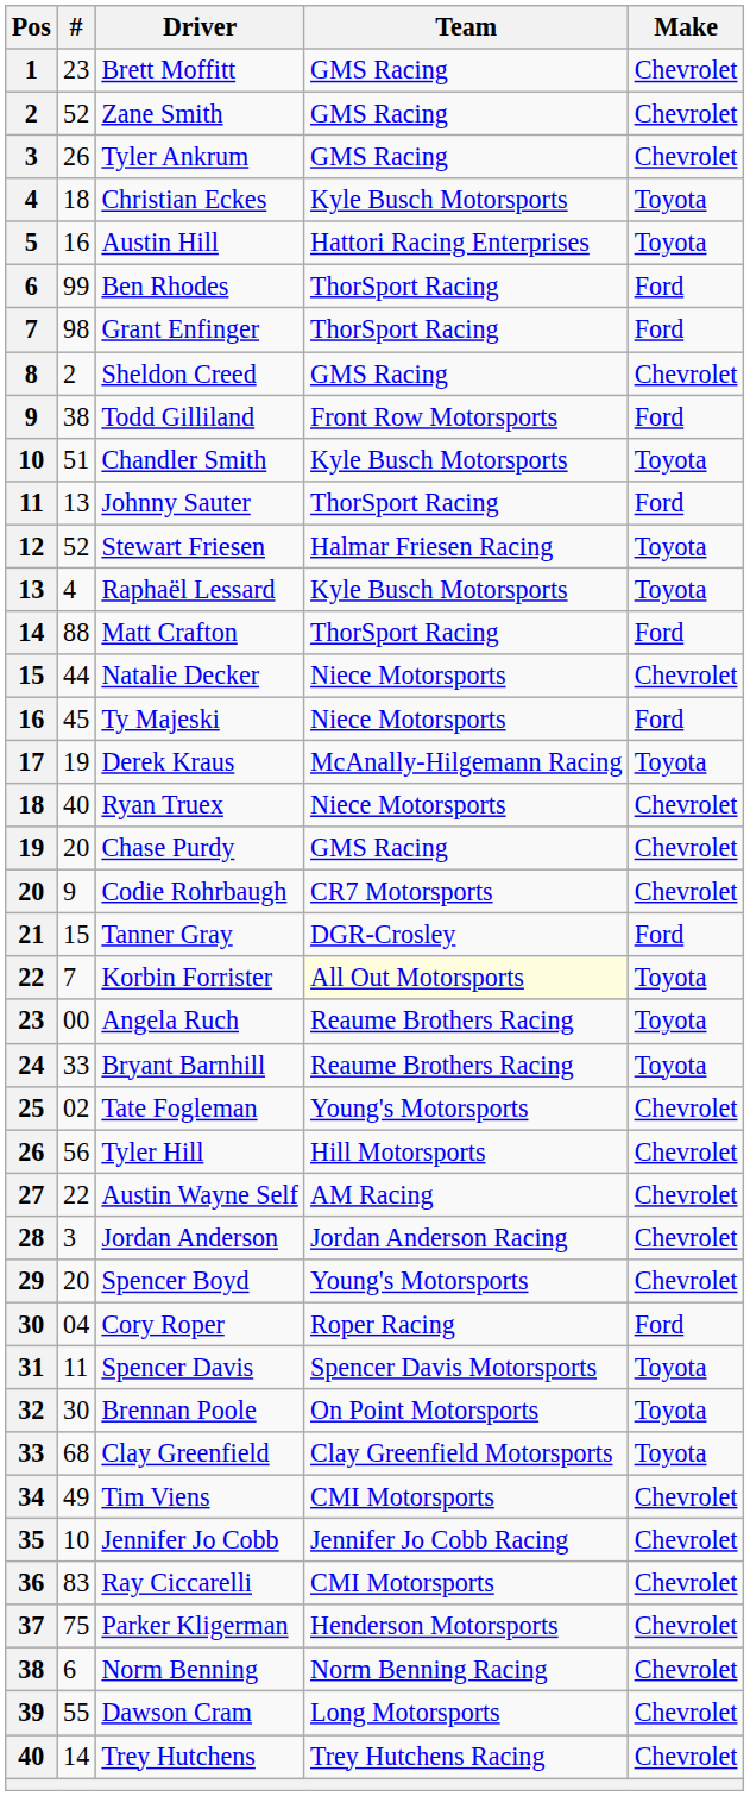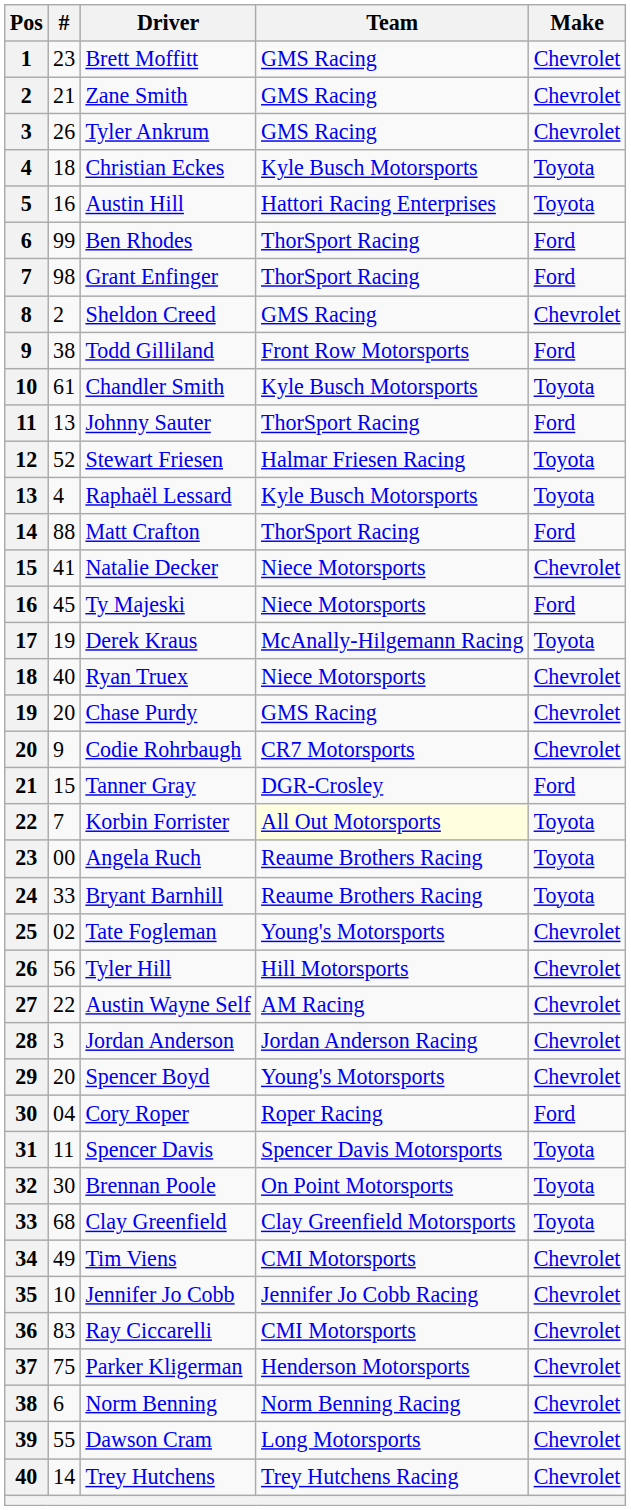 <table class="wikitable" style="font-size:95%">
 <tr>
 <th>Pos</th>
 <th>#</th>
 <th>Driver</th>
 <th>Team</th>
 <th>Make</th>
 </tr>
 <tr>
 <th>1</th>
 <td>23</td>
 <td><a href='#'>Brett Moffitt</a></td>
 <td><a href='#'>GMS Racing</a></td>
 <td><a href='#'>Chevrolet</a></td>
 </tr>
 <tr>
 <th>2</th>
-<td>52</td>
+<td>21</td>
 <td><a href='#'>Zane Smith</a></td>
 <td><a href='#'>GMS Racing</a></td>
 <td><a href='#'>Chevrolet</a></td>
 </tr>
 <tr>
 <th>3</th>
 <td>26</td>
 <td><a href='#'>Tyler Ankrum</a></td>
 <td><a href='#'>GMS Racing</a></td>
 <td><a href='#'>Chevrolet</a></td>
 </tr>
 <tr>
 <th>4</th>
 <td>18</td>
 <td><a href='#'>Christian Eckes</a></td>
 <td><a href='#'>Kyle Busch Motorsports</a></td>
 <td><a href='#'>Toyota</a></td>
 </tr>
 <tr>
 <th>5</th>
 <td>16</td>
 <td><a href='#'>Austin Hill</a></td>
 <td><a href='#'>Hattori Racing Enterprises</a></td>
 <td><a href='#'>Toyota</a></td>
 </tr>
 <tr>
 <th>6</th>
 <td>99</td>
 <td><a href='#'>Ben Rhodes</a></td>
 <td><a href='#'>ThorSport Racing</a></td>
 <td><a href='#'>Ford</a></td>
 </tr>
 <tr>
 <th>7</th>
 <td>98</td>
 <td><a href='#'>Grant Enfinger</a></td>
 <td><a href='#'>ThorSport Racing</a></td>
 <td><a href='#'>Ford</a></td>
 </tr>
 <tr>
 <th>8</th>
 <td>2</td>
 <td><a href='#'>Sheldon Creed</a></td>
 <td><a href='#'>GMS Racing</a></td>
 <td><a href='#'>Chevrolet</a></td>
 </tr>
 <tr>
 <th>9</th>
 <td>38</td>
 <td><a href='#'>Todd Gilliland</a></td>
 <td><a href='#'>Front Row Motorsports</a></td>
 <td><a href='#'>Ford</a></td>
 </tr>
 <tr>
 <th>10</th>
-<td>51</td>
+<td>61</td>
 <td><a href='#'>Chandler Smith</a></td>
 <td><a href='#'>Kyle Busch Motorsports</a></td>
 <td><a href='#'>Toyota</a></td>
 </tr>
 <tr>
 <th>11</th>
 <td>13</td>
 <td><a href='#'>Johnny Sauter</a></td>
 <td><a href='#'>ThorSport Racing</a></td>
 <td><a href='#'>Ford</a></td>
 </tr>
 <tr>
 <th>12</th>
 <td>52</td>
 <td><a href='#'>Stewart Friesen</a></td>
 <td><a href='#'>Halmar Friesen Racing</a></td>
 <td><a href='#'>Toyota</a></td>
 </tr>
 <tr>
 <th>13</th>
 <td>4</td>
 <td><a href='#'>Raphaël Lessard</a></td>
 <td><a href='#'>Kyle Busch Motorsports</a></td>
 <td><a href='#'>Toyota</a></td>
 </tr>
 <tr>
 <th>14</th>
 <td>88</td>
 <td><a href='#'>Matt Crafton</a></td>
 <td><a href='#'>ThorSport Racing</a></td>
 <td><a href='#'>Ford</a></td>
 </tr>
 <tr>
 <th>15</th>
-<td>44</td>
+<td>41</td>
 <td><a href='#'>Natalie Decker</a></td>
 <td><a href='#'>Niece Motorsports</a></td>
 <td><a href='#'>Chevrolet</a></td>
 </tr>
 <tr>
 <th>16</th>
 <td>45</td>
 <td><a href='#'>Ty Majeski</a></td>
 <td><a href='#'>Niece Motorsports</a></td>
 <td><a href='#'>Ford</a></td>
 </tr>
 <tr>
 <th>17</th>
 <td>19</td>
 <td><a href='#'>Derek Kraus</a></td>
 <td><a href='#'>McAnally-Hilgemann Racing</a></td>
 <td><a href='#'>Toyota</a></td>
 </tr>
 <tr>
 <th>18</th>
 <td>40</td>
 <td><a href='#'>Ryan Truex</a></td>
 <td><a href='#'>Niece Motorsports</a></td>
 <td><a href='#'>Chevrolet</a></td>
 </tr>
 <tr>
 <th>19</th>
 <td>20</td>
 <td><a href='#'>Chase Purdy</a></td>
 <td><a href='#'>GMS Racing</a></td>
 <td><a href='#'>Chevrolet</a></td>
 </tr>
 <tr>
 <th>20</th>
 <td>9</td>
 <td><a href='#'>Codie Rohrbaugh</a></td>
 <td><a href='#'>CR7 Motorsports</a></td>
 <td><a href='#'>Chevrolet</a></td>
 </tr>
 <tr>
 <th>21</th>
 <td>15</td>
 <td><a href='#'>Tanner Gray</a></td>
 <td><a href='#'>DGR-Crosley</a></td>
 <td><a href='#'>Ford</a></td>
 </tr>
 <tr>
 <th>22</th>
 <td>7</td>
 <td><a href='#'>Korbin Forrister</a></td>
 <td style="background: lightyellow;"><a href='#'>All Out Motorsports</a></td>
 <td><a href='#'>Toyota</a></td>
 </tr>
 <tr>
 <th>23</th>
 <td>00</td>
 <td><a href='#'>Angela Ruch</a></td>
 <td><a href='#'>Reaume Brothers Racing</a></td>
 <td><a href='#'>Toyota</a></td>
 </tr>
 <tr>
 <th>24</th>
 <td>33</td>
 <td><a href='#'>Bryant Barnhill</a></td>
 <td><a href='#'>Reaume Brothers Racing</a></td>
 <td><a href='#'>Toyota</a></td>
 </tr>
 <tr>
 <th>25</th>
 <td>02</td>
 <td><a href='#'>Tate Fogleman</a></td>
 <td><a href='#'>Young's Motorsports</a></td>
 <td><a href='#'>Chevrolet</a></td>
 </tr>
 <tr>
 <th>26</th>
 <td>56</td>
 <td><a href='#'>Tyler Hill</a></td>
 <td><a href='#'>Hill Motorsports</a></td>
 <td><a href='#'>Chevrolet</a></td>
 </tr>
 <tr>
 <th>27</th>
 <td>22</td>
 <td><a href='#'>Austin Wayne Self</a></td>
 <td><a href='#'>AM Racing</a></td>
 <td><a href='#'>Chevrolet</a></td>
 </tr>
 <tr>
 <th>28</th>
 <td>3</td>
 <td><a href='#'>Jordan Anderson</a></td>
 <td><a href='#'>Jordan Anderson Racing</a></td>
 <td><a href='#'>Chevrolet</a></td>
 </tr>
 <tr>
 <th>29</th>
 <td>20</td>
 <td><a href='#'>Spencer Boyd</a></td>
 <td><a href='#'>Young's Motorsports</a></td>
 <td><a href='#'>Chevrolet</a></td>
 </tr>
 <tr>
 <th>30</th>
 <td>04</td>
 <td><a href='#'>Cory Roper</a></td>
 <td><a href='#'>Roper Racing</a></td>
 <td><a href='#'>Ford</a></td>
 </tr>
 <tr>
 <th>31</th>
 <td>11</td>
 <td><a href='#'>Spencer Davis</a></td>
 <td><a href='#'>Spencer Davis Motorsports</a></td>
 <td><a href='#'>Toyota</a></td>
 </tr>
 <tr>
 <th>32</th>
 <td>30</td>
 <td><a href='#'>Brennan Poole</a></td>
 <td><a href='#'>On Point Motorsports</a></td>
 <td><a href='#'>Toyota</a></td>
 </tr>
 <tr>
 <th>33</th>
 <td>68</td>
 <td><a href='#'>Clay Greenfield</a></td>
 <td><a href='#'>Clay Greenfield Motorsports</a></td>
 <td><a href='#'>Toyota</a></td>
 </tr>
 <tr>
 <th>34</th>
 <td>49</td>
 <td><a href='#'>Tim Viens</a></td>
 <td><a href='#'>CMI Motorsports</a></td>
 <td><a href='#'>Chevrolet</a></td>
 </tr>
 <tr>
 <th>35</th>
 <td>10</td>
 <td><a href='#'>Jennifer Jo Cobb</a></td>
 <td><a href='#'>Jennifer Jo Cobb Racing</a></td>
 <td><a href='#'>Chevrolet</a></td>
 </tr>
 <tr>
 <th>36</th>
 <td>83</td>
 <td><a href='#'>Ray Ciccarelli</a></td>
 <td><a href='#'>CMI Motorsports</a></td>
 <td><a href='#'>Chevrolet</a></td>
 </tr>
 <tr>
 <th>37</th>
 <td>75</td>
 <td><a href='#'>Parker Kligerman</a></td>
 <td><a href='#'>Henderson Motorsports</a></td>
 <td><a href='#'>Chevrolet</a></td>
 </tr>
 <tr>
 <th>38</th>
 <td>6</td>
 <td><a href='#'>Norm Benning</a></td>
 <td><a href='#'>Norm Benning Racing</a></td>
 <td><a href='#'>Chevrolet</a></td>
 </tr>
 <tr>
 <th>39</th>
 <td>55</td>
 <td><a href='#'>Dawson Cram</a></td>
 <td><a href='#'>Long Motorsports</a></td>
 <td><a href='#'>Chevrolet</a></td>
 </tr>
 <tr>
 <th>40</th>
 <td>14</td>
 <td><a href='#'>Trey Hutchens</a></td>
 <td><a href='#'>Trey Hutchens Racing</a></td>
 <td><a href='#'>Chevrolet</a></td>
 </tr>
 <tr>
 <th colspan="5"></th>
 </tr>
 </table>
